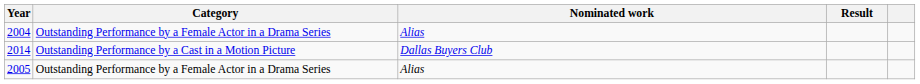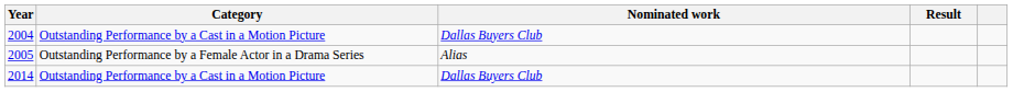 <table class="wikitable sortable">
 <tr>
 <th scope="col" style="width:1em;">Year</th>
 <th scope="col" style="width:33em;">Category</th>
 <th scope="col" style="width:39em;">Nominated work</th>
 <th scope="col" style="width:5em;">Result</th>
 <th scope="col" style="width:2em;" class="unsortable"></th>
 </tr>
 <tr>
 <td><a href='#'>2004</a></td>
-<td><a href='#'>Outstanding Performance by a Female Actor in a Drama Series</a></td>
-<td><em><a href='#'>Alias</a></em></td>
-<td></td>
-<td></td>
-</tr>
-<tr>
-<td><a href='#'>2014</a></td>
 <td><a href='#'>Outstanding Performance by a Cast in a Motion Picture</a></td>
 <td><em><a href='#'>Dallas Buyers Club</a></em></td>
 <td></td>
 <td></td>
 </tr>
 <tr>
 <td><a href='#'>2005</a></td>
 <td>Outstanding Performance by a Female Actor in a Drama Series</td>
 <td><em>Alias</em></td>
 <td></td>
 <td></td>
 </tr>
+<tr>
+<td><a href='#'>2014</a></td>
+<td><a href='#'>Outstanding Performance by a Cast in a Motion Picture</a></td>
+<td><em><a href='#'>Dallas Buyers Club</a></em></td>
+<td></td>
+<td></td>
+</tr>
 </table>
